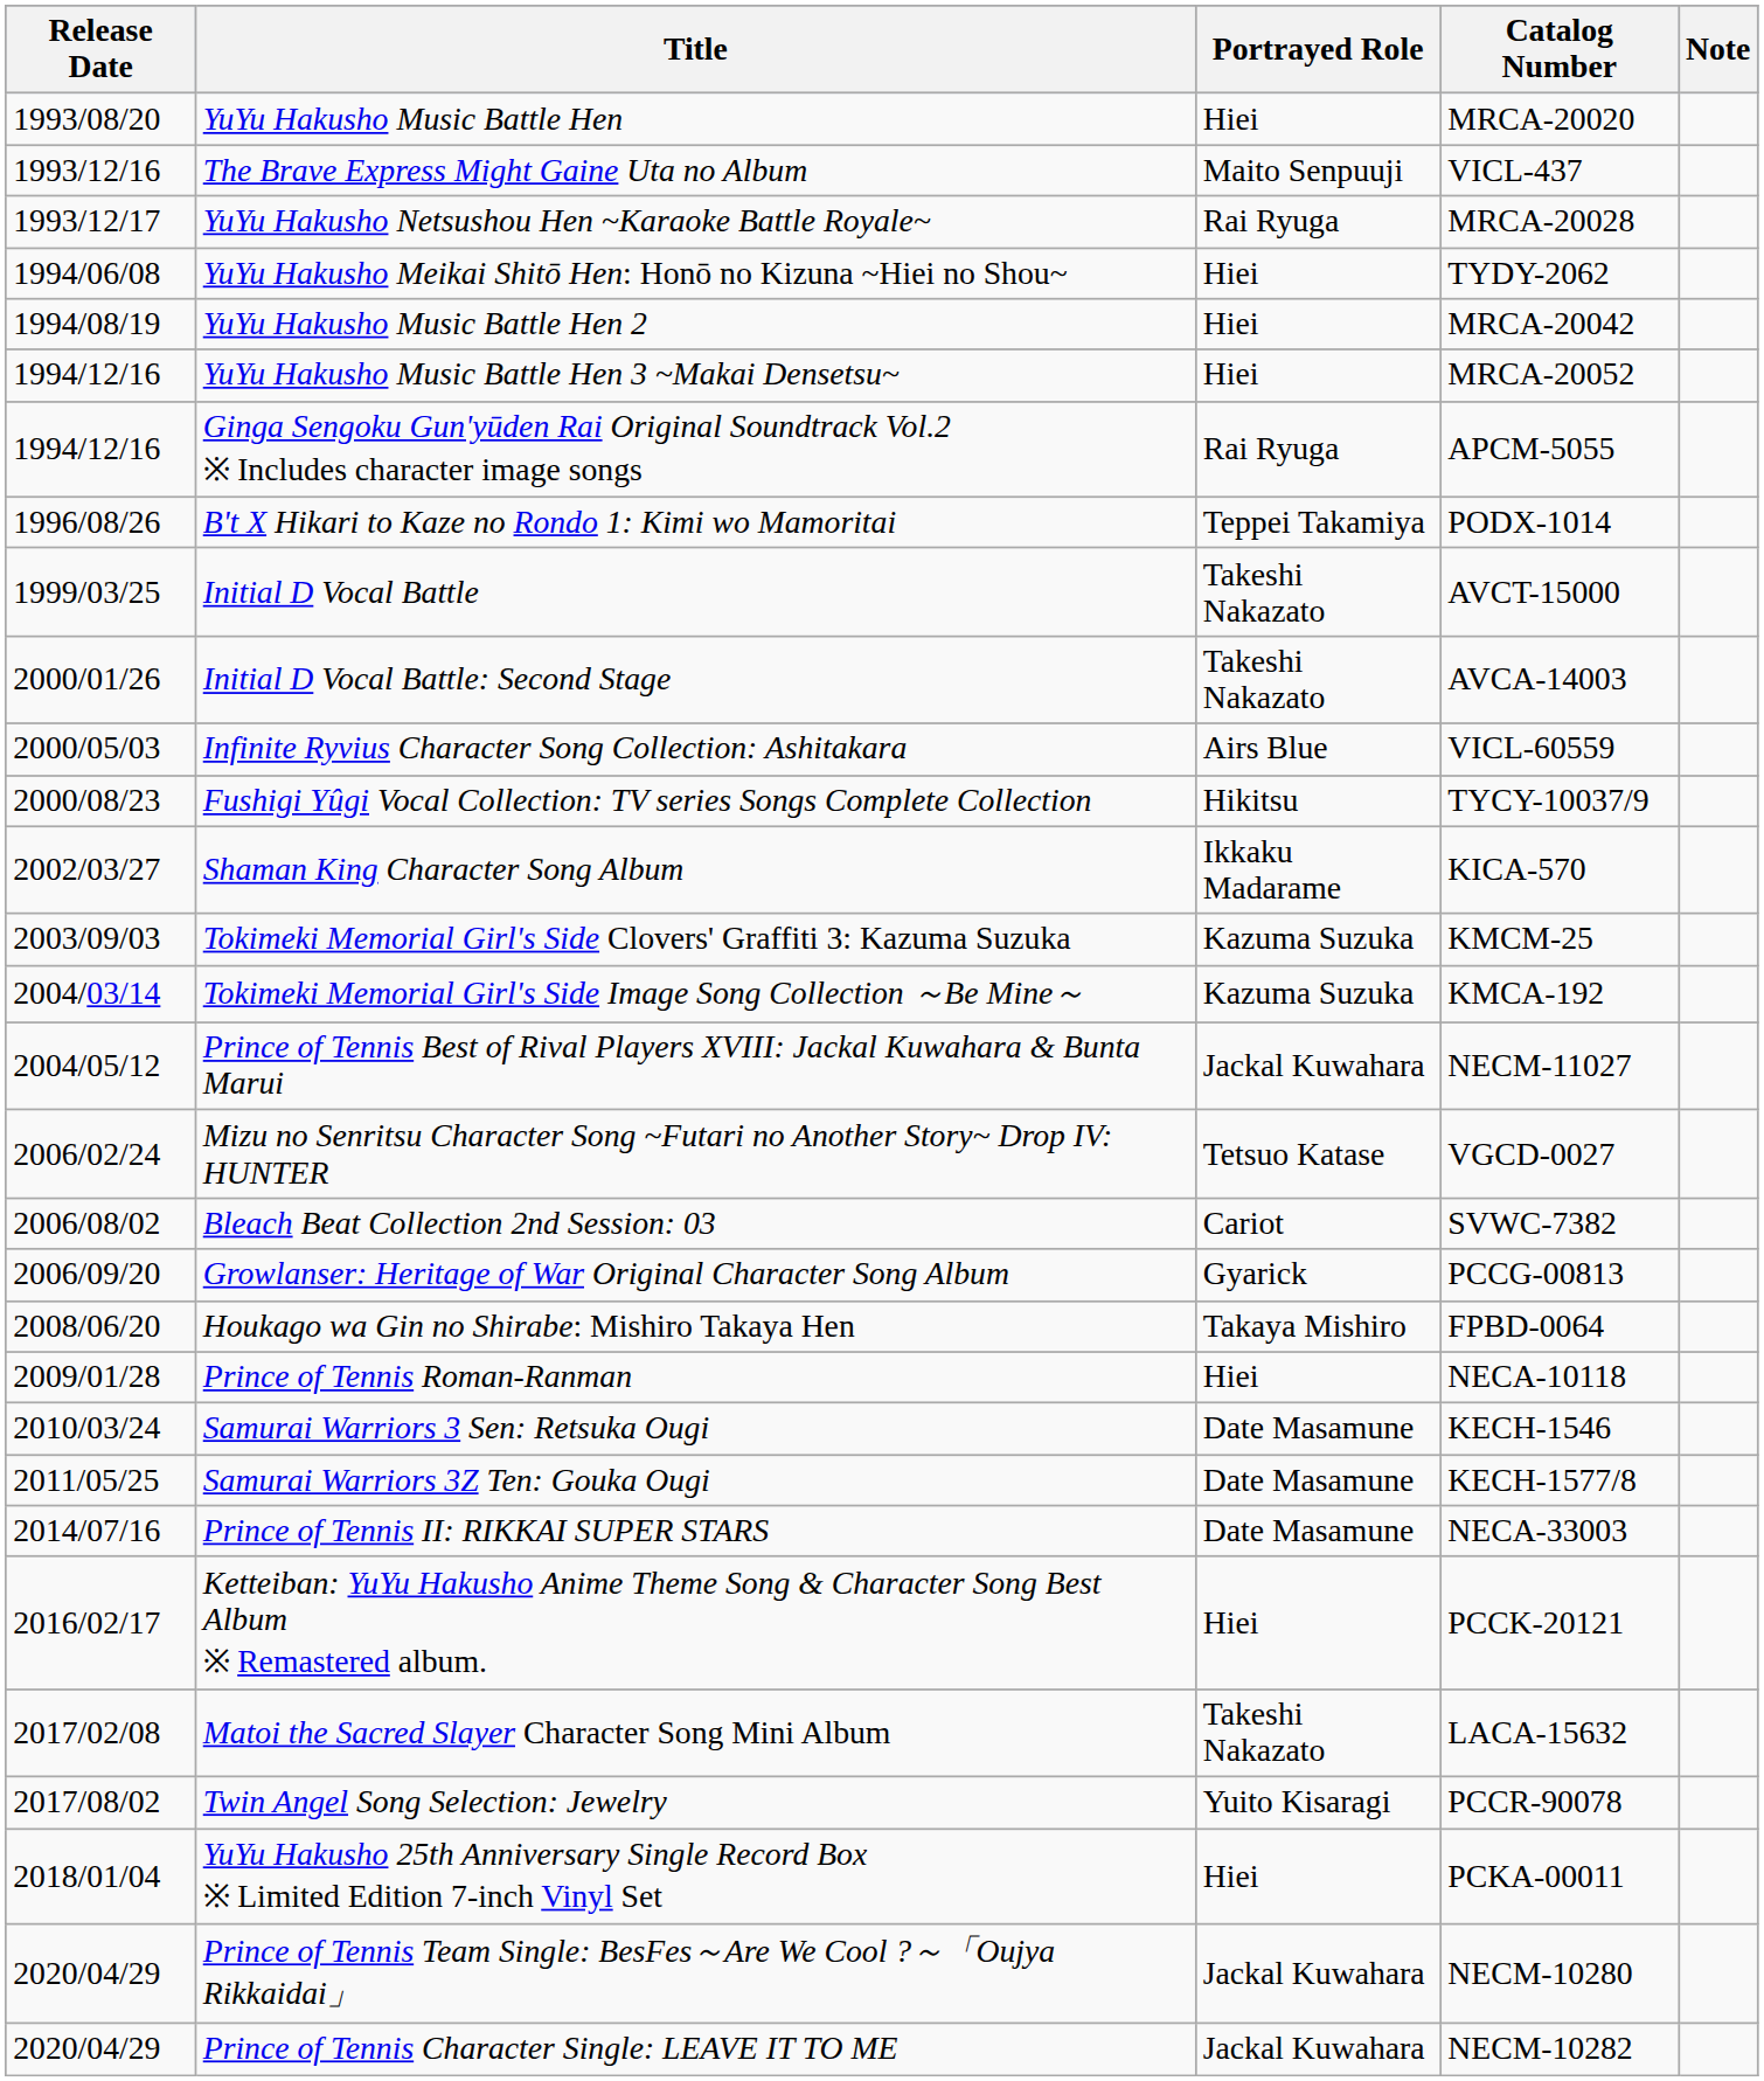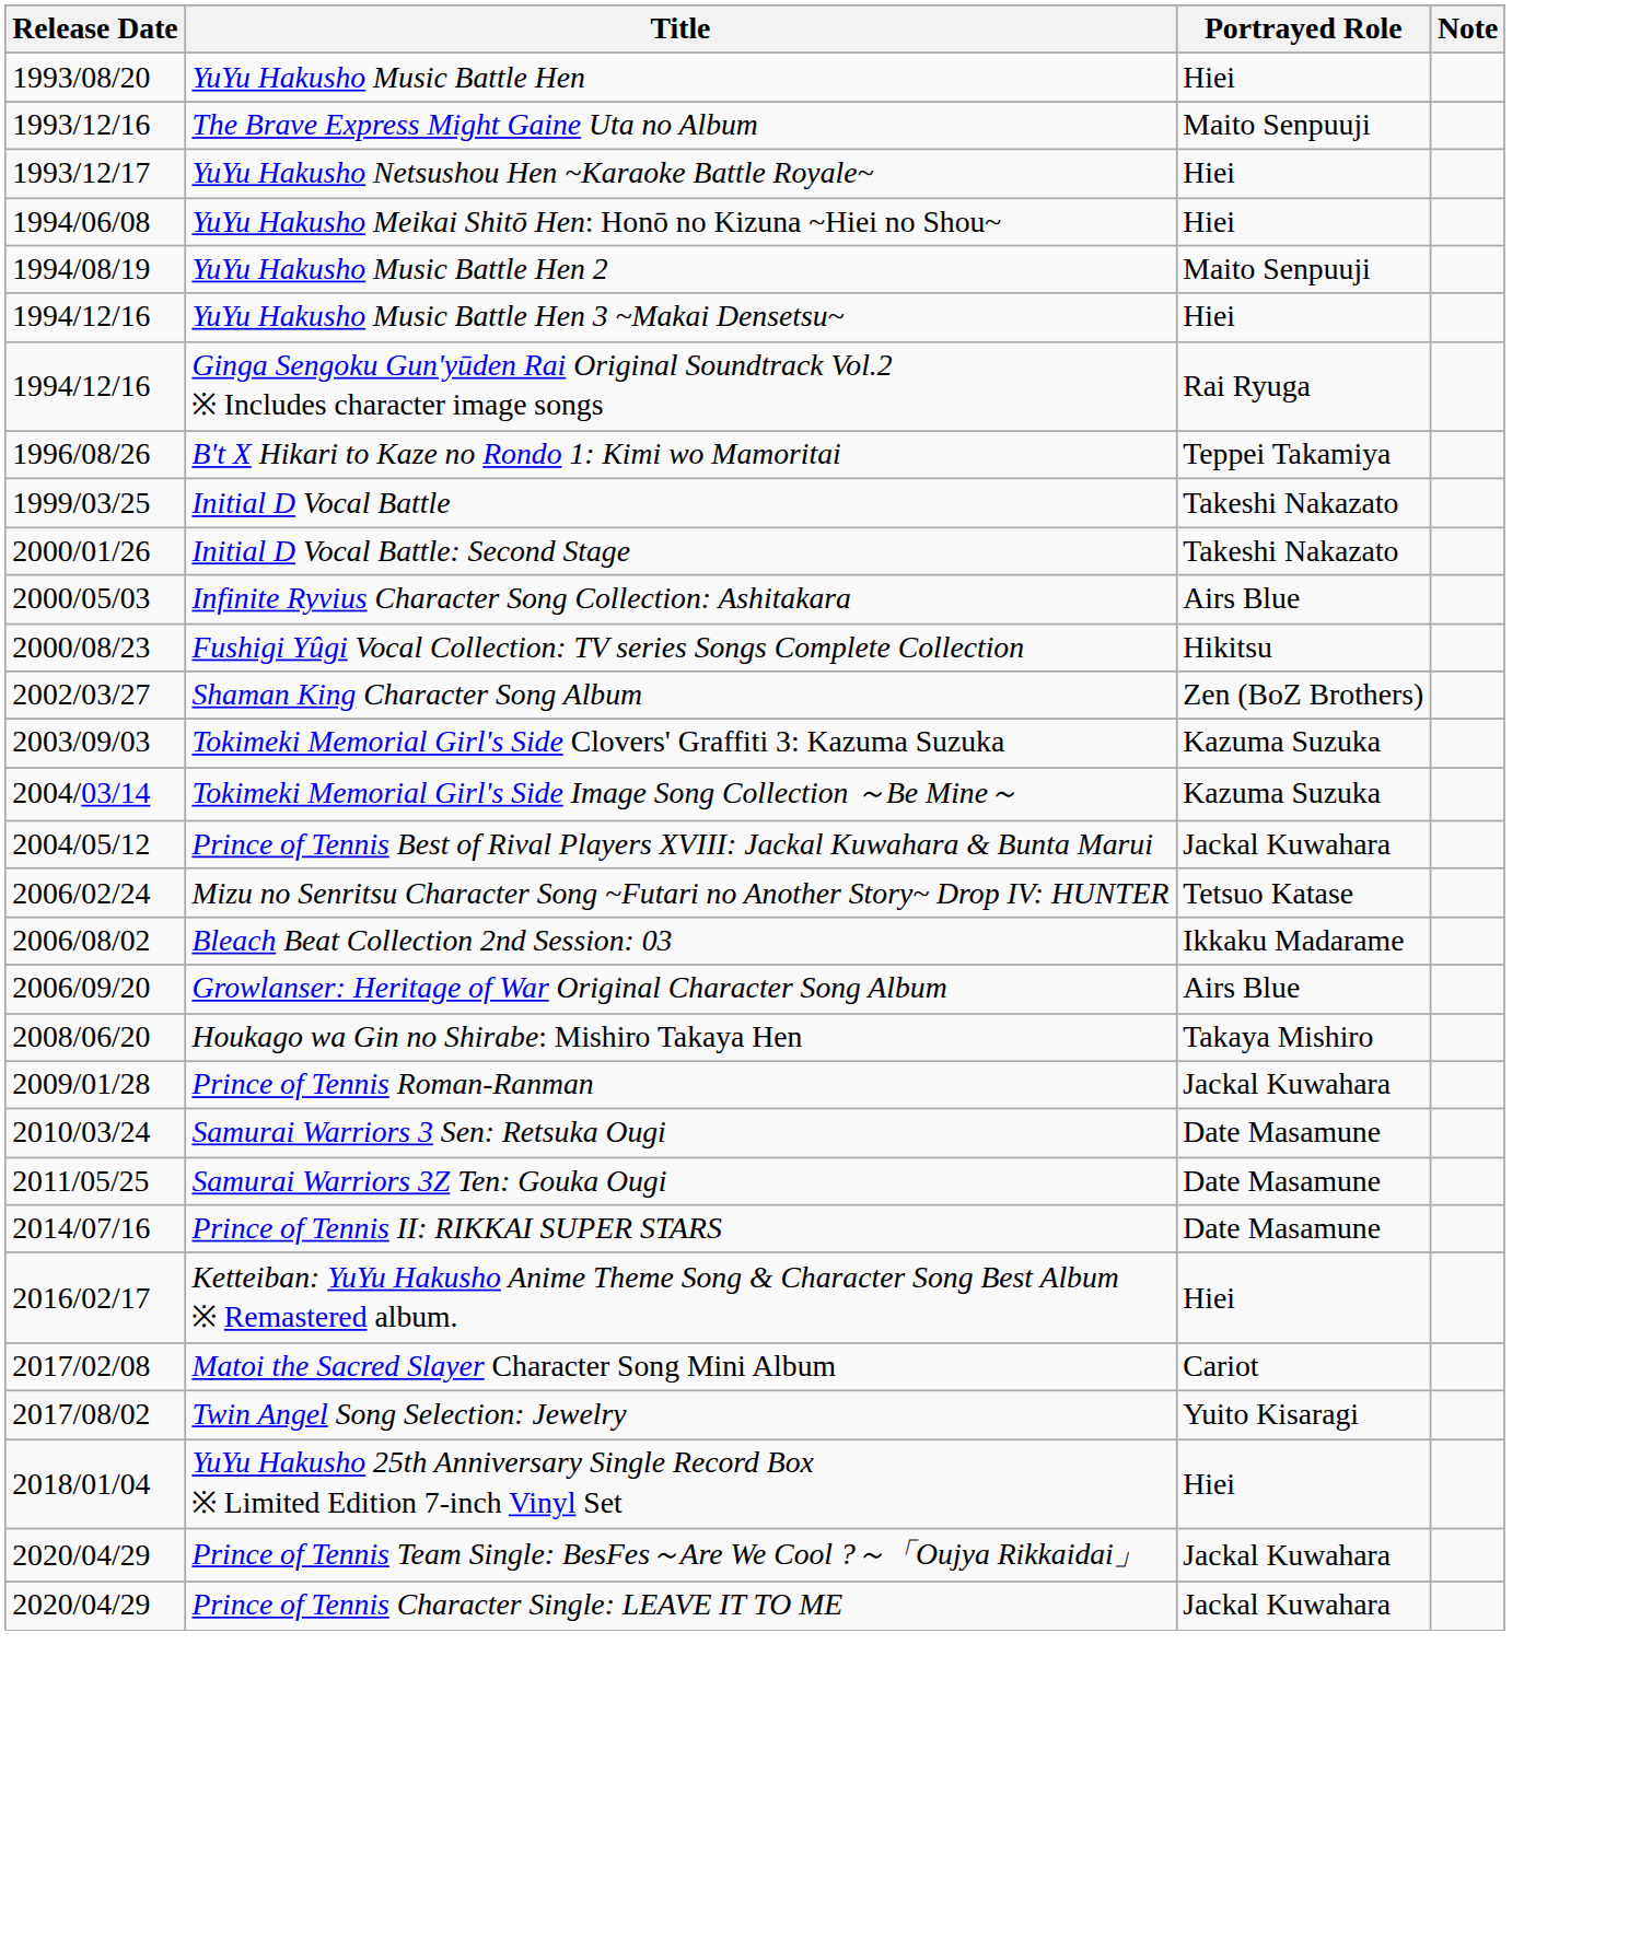 <table class="wikitable">
 <tr style="background:#b0c4de; text-align:center;">
 <th>Release Date</th>
 <th>Title</th>
 <th>Portrayed Role</th>
-<th>Catalog Number</th>
 <th>Note</th>
 </tr>
 <tr>
 <td>1993/08/20</td>
 <td><em><a href='#'>YuYu Hakusho</a> Music Battle Hen</em></td>
 <td>Hiei</td>
-<td>MRCA-20020</td>
 <td></td>
 </tr>
 <tr>
 <td>1993/12/16</td>
 <td><em><a href='#'>The Brave Express Might Gaine</a> Uta no Album</em></td>
 <td>Maito Senpuuji</td>
-<td>VICL-437</td>
 <td></td>
 </tr>
 <tr>
 <td>1993/12/17</td>
 <td><em><a href='#'>YuYu Hakusho</a> Netsushou Hen ~Karaoke Battle Royale~</em></td>
-<td>Rai Ryuga</td>
-<td>MRCA-20028</td>
+<td>Hiei</td>
 <td></td>
 </tr>
 <tr>
 <td>1994/06/08</td>
 <td><em><a href='#'>YuYu Hakusho</a> Meikai Shitō Hen</em>: Honō no Kizuna ~Hiei no Shou~</td>
 <td>Hiei</td>
-<td>TYDY-2062</td>
 <td></td>
 </tr>
 <tr>
 <td>1994/08/19</td>
 <td><em><a href='#'>YuYu Hakusho</a> Music Battle Hen 2</em></td>
-<td>Hiei</td>
-<td>MRCA-20042</td>
+<td>Maito Senpuuji</td>
 <td></td>
 </tr>
 <tr>
 <td>1994/12/16</td>
 <td><em><a href='#'>YuYu Hakusho</a> Music Battle Hen 3 ~Makai Densetsu~</em></td>
 <td>Hiei</td>
-<td>MRCA-20052</td>
 <td></td>
 </tr>
 <tr>
 <td>1994/12/16</td>
 <td><em><a href='#'>Ginga Sengoku Gun'yūden Rai</a> Original Soundtrack Vol.2</em><br>※ Includes character image songs</td>
 <td>Rai Ryuga</td>
-<td>APCM-5055</td>
 <td></td>
 </tr>
 <tr>
 <td>1996/08/26</td>
 <td><em><a href='#'>B't X</a> Hikari to Kaze no <a href='#'>Rondo</a> 1: Kimi wo Mamoritai</em></td>
 <td>Teppei Takamiya</td>
-<td>PODX-1014</td>
 <td></td>
 </tr>
 <tr>
 <td>1999/03/25</td>
 <td><em><a href='#'>Initial D</a> Vocal Battle</em></td>
 <td>Takeshi Nakazato</td>
-<td>AVCT-15000</td>
 <td></td>
 </tr>
 <tr>
 <td>2000/01/26</td>
 <td><em><a href='#'>Initial D</a> Vocal Battle: Second Stage</em></td>
 <td>Takeshi Nakazato</td>
-<td>AVCA-14003</td>
 <td></td>
 </tr>
 <tr>
 <td>2000/05/03</td>
 <td><em><a href='#'>Infinite Ryvius</a> Character Song Collection: Ashitakara</em></td>
 <td>Airs Blue</td>
-<td>VICL-60559</td>
 <td></td>
 </tr>
 <tr>
 <td>2000/08/23</td>
 <td><em><a href='#'>Fushigi Yûgi</a> Vocal Collection: TV series Songs Complete Collection</em></td>
 <td>Hikitsu</td>
-<td>TYCY-10037/9</td>
 <td></td>
 </tr>
 <tr>
 <td>2002/03/27</td>
 <td><em><a href='#'>Shaman King</a> Character Song Album</em></td>
-<td>Ikkaku Madarame</td>
-<td>KICA-570</td>
+<td>Zen (BoZ Brothers)</td>
 <td></td>
 </tr>
 <tr>
 <td>2003/09/03</td>
 <td><em><a href='#'>Tokimeki Memorial Girl's Side</a></em> Clovers' Graffiti 3: Kazuma Suzuka</td>
 <td>Kazuma Suzuka</td>
-<td>KMCM-25</td>
 <td></td>
 </tr>
 <tr>
 <td>2004/<a href='#'>03/14</a></td>
 <td><em><a href='#'>Tokimeki Memorial Girl's Side</a> Image Song Collection ～Be Mine～</em></td>
 <td>Kazuma Suzuka</td>
-<td>KMCA-192</td>
 <td></td>
 </tr>
 <tr>
 <td>2004/05/12</td>
 <td><em><a href='#'>Prince of Tennis</a> Best of Rival Players XVIII: Jackal Kuwahara & Bunta Marui</em></td>
 <td>Jackal Kuwahara</td>
-<td>NECM-11027</td>
 <td></td>
 </tr>
 <tr>
 <td>2006/02/24</td>
 <td><em>Mizu no Senritsu Character Song ~Futari no Another Story~ Drop IV: HUNTER</em></td>
 <td>Tetsuo Katase</td>
-<td>VGCD-0027</td>
 <td></td>
 </tr>
 <tr>
 <td>2006/08/02</td>
 <td><em><a href='#'>Bleach</a> Beat Collection 2nd Session: 03</em></td>
-<td>Cariot</td>
-<td>SVWC-7382</td>
+<td>Ikkaku Madarame</td>
 <td></td>
 </tr>
 <tr>
 <td>2006/09/20</td>
 <td><em><a href='#'>Growlanser: Heritage of War</a> Original Character Song Album</em></td>
-<td>Gyarick</td>
-<td>PCCG-00813</td>
+<td>Airs Blue</td>
 <td></td>
 </tr>
 <tr>
 <td>2008/06/20</td>
 <td><em>Houkago wa Gin no Shirabe</em>: Mishiro Takaya Hen</td>
 <td>Takaya Mishiro</td>
-<td>FPBD-0064</td>
 <td></td>
 </tr>
 <tr>
 <td>2009/01/28</td>
 <td><em><a href='#'>Prince of Tennis</a> Roman-Ranman</em></td>
-<td>Hiei</td>
-<td>NECA-10118</td>
+<td>Jackal Kuwahara</td>
 <td></td>
 </tr>
 <tr>
 <td>2010/03/24</td>
 <td><em><a href='#'>Samurai Warriors 3</a> Sen: Retsuka Ougi</em></td>
 <td>Date Masamune</td>
-<td>KECH-1546</td>
 <td></td>
 </tr>
 <tr>
 <td>2011/05/25</td>
 <td><em><a href='#'>Samurai Warriors 3Z</a> Ten: Gouka Ougi</em></td>
 <td>Date Masamune</td>
-<td>KECH-1577/8</td>
 <td></td>
 </tr>
 <tr>
 <td>2014/07/16</td>
 <td><em><a href='#'>Prince of Tennis</a> II: RIKKAI SUPER STARS</em></td>
 <td>Date Masamune</td>
-<td>NECA-33003</td>
 <td></td>
 </tr>
 <tr>
 <td>2016/02/17</td>
 <td><em>Ketteiban: <a href='#'>YuYu Hakusho</a> Anime Theme Song & Character Song Best Album</em><br>※ <a href='#'>Remastered</a> album.</td>
 <td>Hiei</td>
-<td>PCCK-20121</td>
 <td></td>
 </tr>
 <tr>
 <td>2017/02/08</td>
 <td><em><a href='#'>Matoi the Sacred Slayer</a></em> Character Song Mini Album</td>
-<td>Takeshi Nakazato</td>
-<td>LACA-15632</td>
+<td>Cariot</td>
 <td></td>
 </tr>
 <tr>
 <td>2017/08/02</td>
 <td><em><a href='#'>Twin Angel</a> Song Selection: Jewelry</em></td>
 <td>Yuito Kisaragi</td>
-<td>PCCR-90078</td>
 <td></td>
 </tr>
 <tr>
 <td>2018/01/04</td>
 <td><em><a href='#'>YuYu Hakusho</a> 25th Anniversary Single Record Box</em><br>※ Limited Edition 7-inch <a href='#'>Vinyl</a> Set</td>
 <td>Hiei</td>
-<td>PCKA-00011</td>
 <td></td>
 </tr>
 <tr>
 <td>2020/04/29</td>
 <td><em><a href='#'>Prince of Tennis</a> Team Single: BesFes～Are We Cool ?～「Oujya Rikkaidai」</em></td>
 <td>Jackal Kuwahara</td>
-<td>NECM-10280</td>
 <td></td>
 </tr>
 <tr>
 <td>2020/04/29</td>
 <td><em><a href='#'>Prince of Tennis</a> Character Single: LEAVE IT TO ME</em></td>
 <td>Jackal Kuwahara</td>
-<td>NECM-10282</td>
 <td></td>
 </tr>
 </table>
